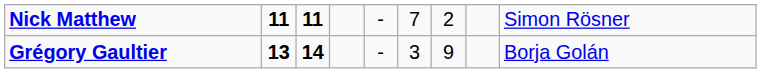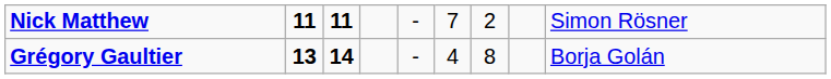 <table class="wikitable">
 <tr>
 <td width=200> <strong><a href='#'>Nick Matthew</a></strong></td>
 <td style="width:20px; text-align:center;"><strong>11</strong></td>
 <td style="width:20px; text-align:center;"><strong>11</strong></td>
 <td style="width:20px; text-align:center;"></td>
 <td style="width:20px; text-align:center;">-</td>
 <td style="width:20px; text-align:center;">7</td>
 <td style="width:20px; text-align:center;">2</td>
 <td style="width:20px; text-align:center;"></td>
 <td width=200> <a href='#'>Simon Rösner</a></td>
 </tr>
 <tr>
 <td> <strong><a href='#'>Grégory Gaultier</a></strong></td>
 <td style="text-align:center;"><strong>13</strong></td>
 <td style="text-align:center;"><strong>14</strong></td>
 <td style="text-align:center;"></td>
 <td style="text-align:center;">-</td>
-<td style="text-align:center;">3</td>
-<td style="text-align:center;">9</td>
+<td style="text-align:center;">4</td>
+<td style="text-align:center;">8</td>
 <td style="text-align:center;"></td>
 <td> <a href='#'>Borja Golán</a></td>
 </tr>
 </table>
